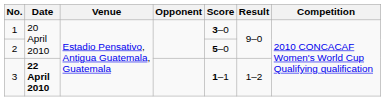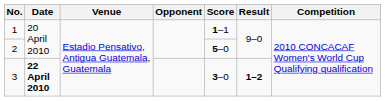 <table class="wikitable">
 <tr>
 <th>No.</th>
 <th>Date</th>
 <th>Venue</th>
 <th>Opponent</th>
 <th>Score</th>
 <th>Result</th>
 <th>Competition</th>
 </tr>
 <tr>
 <td style="text-align:center;">1</td>
 <td rowspan=2>20 April 2010</td>
 <td rowspan=3><a href='#'>Estadio Pensativo</a>, <a href='#'>Antigua Guatemala</a>, <a href='#'>Guatemala</a></td>
 <td rowspan=2></td>
-<td style="text-align:center;"><strong>3</strong>–0</td>
+<td style="text-align:center;"><strong>1</strong>–1</td>
 <td rowspan=2 style="text-align:center;">9–0</td>
 <td rowspan=3><a href='#'>2010 CONCACAF Women's World Cup Qualifying qualification</a></td>
 </tr>
 <tr style="text-align:center;">
 <td>2</td>
 <td><strong>5</strong>–0</td>
 </tr>
 <tr>
 <td style="text-align:center;">3</td>
 <td><strong>22 April 2010</strong></td>
 <td></td>
-<td style="text-align:center;"><strong>1</strong>–1</td>
-<td style="text-align:center;">1–2</td>
+<td style="text-align:center;"><strong>3</strong>–0</td>
+<td style="text-align:center;"><strong>1–2</strong></td>
 </tr>
 </table>
